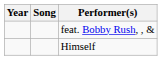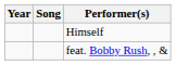 <table class="wikitable">
 <tr>
 <th>Year</th>
 <th>Song</th>
 <th>Performer(s)</th>
 </tr>
 <tr>
 <td></td>
 <td><em></em></td>
-<td> feat. <a href='#'>Bobby Rush</a>, ,  & </td>
+<td>Himself</td>
 </tr>
 <tr>
 <td></td>
 <td><em></em></td>
-<td>Himself</td>
+<td> feat. <a href='#'>Bobby Rush</a>, ,  & </td>
 </tr>
 </table>
